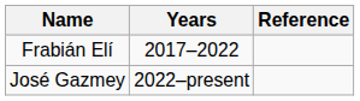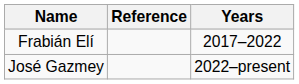 <table class="wikitable">
 <tr style="background:#ccc;">
 <th>Name</th>
+<th>Reference</th>
 <th>Years</th>
-<th>Reference</th>
 </tr>
 <tr>
 <td style="text-align:center;">Frabián Elí</td>
+<td style="text-align:center;"></td>
 <td style="text-align:center;">2017–2022</td>
-<td style="text-align:center;"></td>
 </tr>
 <tr>
 <td style="text-align:center;">José Gazmey</td>
+<td style="text-align:center;"></td>
 <td style="text-align:center;">2022–present</td>
-<td style="text-align:center;"></td>
 </tr>
 </table>
